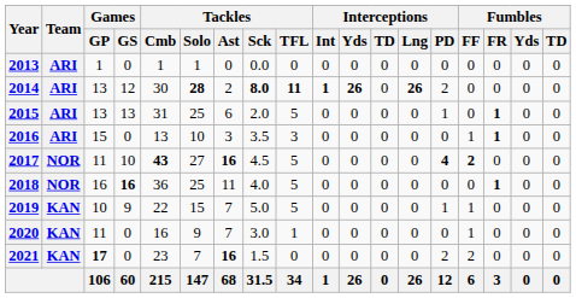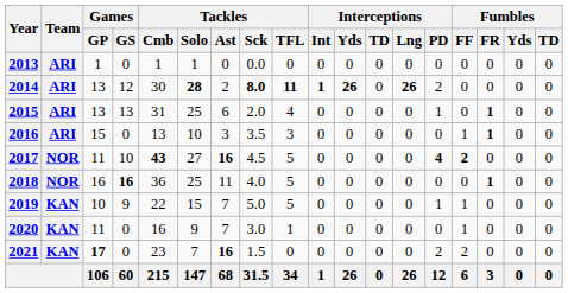 <table class="wikitable" style="text-align:center">
 <tr>
 <th rowspan="2">Year</th>
 <th rowspan="2">Team</th>
 <th colspan="2">Games</th>
 <th colspan="5">Tackles</th>
 <th colspan="5">Interceptions</th>
 <th colspan="4">Fumbles</th>
 </tr>
 <tr>
 <th>GP</th>
 <th>GS</th>
 <th>Cmb</th>
 <th>Solo</th>
 <th>Ast</th>
 <th>Sck</th>
 <th>TFL</th>
 <th>Int</th>
 <th>Yds</th>
 <th>TD</th>
 <th>Lng</th>
 <th>PD</th>
 <th>FF</th>
 <th>FR</th>
 <th>Yds</th>
 <th>TD</th>
 </tr>
 <tr>
 <th><a href='#'>2013</a></th>
 <th><a href='#'>ARI</a></th>
 <td>1</td>
 <td>0</td>
 <td>1</td>
 <td>1</td>
 <td>0</td>
 <td>0.0</td>
 <td>0</td>
 <td>0</td>
 <td>0</td>
 <td>0</td>
 <td>0</td>
 <td>0</td>
 <td>0</td>
 <td>0</td>
 <td>0</td>
 <td>0</td>
 </tr>
 <tr>
 <th><a href='#'>2014</a></th>
 <th><a href='#'>ARI</a></th>
 <td>13</td>
 <td>12</td>
 <td>30</td>
 <td><strong>28</strong></td>
 <td>2</td>
 <td><strong>8.0</strong></td>
 <td><strong>11</strong></td>
 <td><strong>1</strong></td>
 <td><strong>26</strong></td>
 <td>0</td>
 <td><strong>26</strong></td>
 <td>2</td>
 <td>0</td>
 <td>0</td>
 <td>0</td>
 <td>0</td>
 </tr>
 <tr>
 <th><a href='#'>2015</a></th>
 <th><a href='#'>ARI</a></th>
 <td>13</td>
 <td>13</td>
 <td>31</td>
 <td>25</td>
 <td>6</td>
 <td>2.0</td>
-<td>5</td>
+<td>4</td>
 <td>0</td>
 <td>0</td>
 <td>0</td>
 <td>0</td>
 <td>1</td>
 <td>0</td>
 <td><strong>1</strong></td>
 <td>0</td>
 <td>0</td>
 </tr>
 <tr>
 <th><a href='#'>2016</a></th>
 <th><a href='#'>ARI</a></th>
 <td>15</td>
 <td>0</td>
 <td>13</td>
 <td>10</td>
 <td>3</td>
 <td>3.5</td>
 <td>3</td>
 <td>0</td>
 <td>0</td>
 <td>0</td>
 <td>0</td>
 <td>0</td>
 <td>1</td>
 <td><strong>1</strong></td>
 <td>0</td>
 <td>0</td>
 </tr>
 <tr>
 <th><a href='#'>2017</a></th>
 <th><a href='#'>NOR</a></th>
 <td>11</td>
 <td>10</td>
 <td><strong>43</strong></td>
 <td>27</td>
 <td><strong>16</strong></td>
 <td>4.5</td>
 <td>5</td>
 <td>0</td>
 <td>0</td>
 <td>0</td>
 <td>0</td>
 <td><strong>4</strong></td>
 <td><strong>2</strong></td>
 <td>0</td>
 <td>0</td>
 <td>0</td>
 </tr>
 <tr>
 <th><a href='#'>2018</a></th>
 <th><a href='#'>NOR</a></th>
 <td>16</td>
 <td><strong>16</strong></td>
 <td>36</td>
 <td>25</td>
 <td>11</td>
 <td>4.0</td>
 <td>5</td>
 <td>0</td>
 <td>0</td>
 <td>0</td>
 <td>0</td>
 <td>0</td>
 <td>0</td>
 <td><strong>1</strong></td>
 <td>0</td>
 <td>0</td>
 </tr>
 <tr>
 <th><a href='#'>2019</a></th>
 <th><a href='#'>KAN</a></th>
 <td>10</td>
 <td>9</td>
 <td>22</td>
 <td>15</td>
 <td>7</td>
 <td>5.0</td>
 <td>5</td>
 <td>0</td>
 <td>0</td>
 <td>0</td>
 <td>0</td>
 <td>1</td>
 <td>1</td>
 <td>0</td>
 <td>0</td>
 <td>0</td>
 </tr>
 <tr>
 <th><a href='#'>2020</a></th>
 <th><a href='#'>KAN</a></th>
 <td>11</td>
 <td>0</td>
 <td>16</td>
 <td>9</td>
 <td>7</td>
 <td>3.0</td>
 <td>1</td>
 <td>0</td>
 <td>0</td>
 <td>0</td>
 <td>0</td>
 <td>0</td>
 <td>1</td>
 <td>0</td>
 <td>0</td>
 <td>0</td>
 </tr>
 <tr>
 <th><a href='#'>2021</a></th>
 <th><a href='#'>KAN</a></th>
 <td><strong>17</strong></td>
 <td>0</td>
 <td>23</td>
 <td>7</td>
 <td><strong>16</strong></td>
 <td>1.5</td>
 <td>0</td>
 <td>0</td>
 <td>0</td>
 <td>0</td>
 <td>0</td>
 <td>2</td>
 <td>2</td>
 <td>0</td>
 <td>0</td>
 <td>0</td>
 </tr>
 <tr>
 <th colspan="2"></th>
 <th>106</th>
 <th>60</th>
 <th>215</th>
 <th>147</th>
 <th>68</th>
 <th>31.5</th>
 <th>34</th>
 <th>1</th>
 <th>26</th>
 <th>0</th>
 <th>26</th>
 <th>12</th>
 <th>6</th>
 <th>3</th>
 <th>0</th>
 <th>0</th>
 </tr>
 </table>
